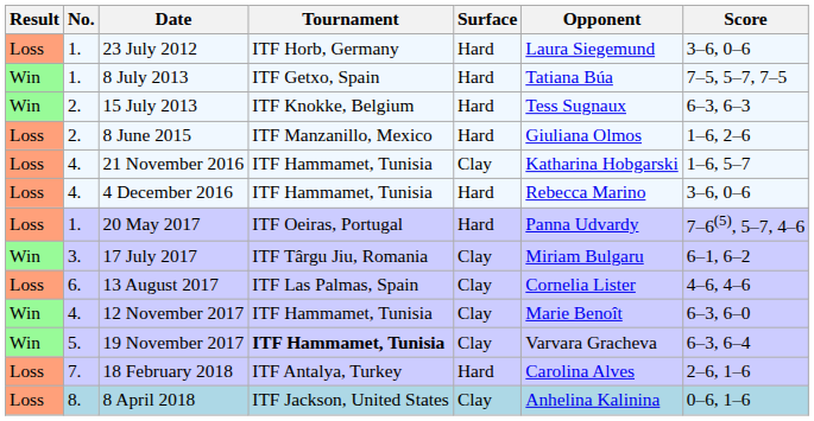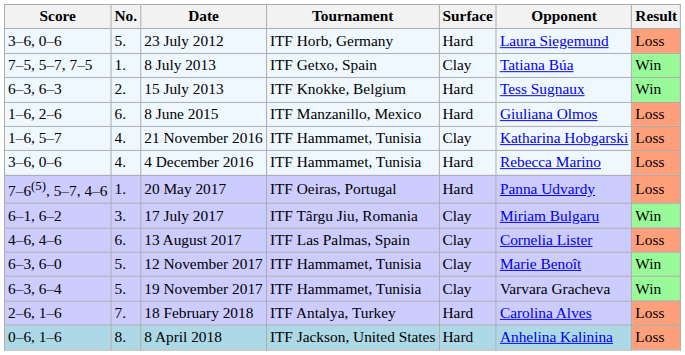 <table class="sortable wikitable">
 <tr>
-<th>Result</th>
+<th class="unsortable">Score</th>
 <th>No.</th>
 <th>Date</th>
 <th>Tournament</th>
 <th>Surface</th>
 <th>Opponent</th>
-<th class="unsortable">Score</th>
+<th>Result</th>
 </tr>
 <tr style="background:#f0f8ff;">
-<td style="background:#ffa07a;">Loss</td>
-<td>1.</td>
+<td>3–6, 0–6</td>
+<td>5.</td>
 <td>23 July 2012</td>
 <td>ITF Horb, Germany</td>
 <td>Hard</td>
 <td> <a href='#'>Laura Siegemund</a></td>
-<td>3–6, 0–6</td>
+<td style="background:#ffa07a;">Loss</td>
 </tr>
 <tr style="background:#f0f8ff;">
-<td style="background:#98fb98;">Win</td>
+<td>7–5, 5–7, 7–5</td>
 <td>1.</td>
 <td>8 July 2013</td>
 <td>ITF Getxo, Spain</td>
-<td>Hard</td>
+<td>Clay</td>
 <td> <a href='#'>Tatiana Búa</a></td>
-<td>7–5, 5–7, 7–5</td>
+<td style="background:#98fb98;">Win</td>
 </tr>
 <tr style="background:#f0f8ff;">
-<td style="background:#98fb98;">Win</td>
+<td>6–3, 6–3</td>
 <td>2.</td>
 <td>15 July 2013</td>
 <td>ITF Knokke, Belgium</td>
 <td>Hard</td>
 <td> <a href='#'>Tess Sugnaux</a></td>
-<td>6–3, 6–3</td>
+<td style="background:#98fb98;">Win</td>
 </tr>
 <tr style="background:#f0f8ff;">
-<td style="background:#ffa07a;">Loss</td>
-<td>2.</td>
+<td>1–6, 2–6</td>
+<td>6.</td>
 <td>8 June 2015</td>
 <td>ITF Manzanillo, Mexico</td>
 <td>Hard</td>
 <td> <a href='#'>Giuliana Olmos</a></td>
-<td>1–6, 2–6</td>
+<td style="background:#ffa07a;">Loss</td>
 </tr>
 <tr style="background:#f0f8ff;">
-<td style="background:#ffa07a;">Loss</td>
+<td>1–6, 5–7</td>
 <td>4.</td>
 <td>21 November 2016</td>
 <td>ITF Hammamet, Tunisia</td>
 <td>Clay</td>
 <td> <a href='#'>Katharina Hobgarski</a></td>
-<td>1–6, 5–7</td>
+<td style="background:#ffa07a;">Loss</td>
 </tr>
 <tr style="background:#f0f8ff;">
-<td style="background:#ffa07a;">Loss</td>
+<td>3–6, 0–6</td>
 <td>4.</td>
 <td>4 December 2016</td>
 <td>ITF Hammamet, Tunisia</td>
 <td>Hard</td>
 <td> <a href='#'>Rebecca Marino</a></td>
-<td>3–6, 0–6</td>
+<td style="background:#ffa07a;">Loss</td>
 </tr>
 <tr style="background:#ccccff;">
-<td style="background:#ffa07a;">Loss</td>
+<td>7–6<sup>(5)</sup>, 5–7, 4–6</td>
 <td>1.</td>
 <td>20 May 2017</td>
 <td>ITF Oeiras, Portugal</td>
 <td>Hard</td>
 <td> <a href='#'>Panna Udvardy</a></td>
-<td>7–6<sup>(5)</sup>, 5–7, 4–6</td>
+<td style="background:#ffa07a;">Loss</td>
 </tr>
 <tr style="background:#ccccff;">
-<td style="background:#98fb98;">Win</td>
+<td>6–1, 6–2</td>
 <td>3.</td>
 <td>17 July 2017</td>
 <td>ITF Târgu Jiu, Romania</td>
 <td>Clay</td>
 <td> <a href='#'>Miriam Bulgaru</a></td>
-<td>6–1, 6–2</td>
+<td style="background:#98fb98;">Win</td>
 </tr>
 <tr style="background:#ccccff;">
-<td style="background:#ffa07a;">Loss</td>
+<td>4–6, 4–6</td>
 <td>6.</td>
 <td>13 August 2017</td>
 <td>ITF Las Palmas, Spain</td>
 <td>Clay</td>
 <td> <a href='#'>Cornelia Lister</a></td>
-<td>4–6, 4–6</td>
+<td style="background:#ffa07a;">Loss</td>
 </tr>
 <tr style="background:#ccccff;">
-<td style="background:#98fb98;">Win</td>
-<td>4.</td>
+<td>6–3, 6–0</td>
+<td>5.</td>
 <td>12 November 2017</td>
 <td>ITF Hammamet, Tunisia</td>
 <td>Clay</td>
 <td> <a href='#'>Marie Benoît</a></td>
-<td>6–3, 6–0</td>
+<td style="background:#98fb98;">Win</td>
 </tr>
 <tr style="background:#ccccff;">
-<td style="background:#98fb98;">Win</td>
+<td>6–3, 6–4</td>
 <td>5.</td>
 <td>19 November 2017</td>
-<td><strong>ITF Hammamet, Tunisia</strong></td>
+<td>ITF Hammamet, Tunisia</td>
 <td>Clay</td>
 <td> Varvara Gracheva</td>
-<td>6–3, 6–4</td>
+<td style="background:#98fb98;">Win</td>
 </tr>
 <tr style="background:#ccccff;">
-<td style="background:#ffa07a;">Loss</td>
+<td>2–6, 1–6</td>
 <td>7.</td>
 <td>18 February 2018</td>
 <td>ITF Antalya, Turkey</td>
 <td>Hard</td>
 <td> <a href='#'>Carolina Alves</a></td>
-<td>2–6, 1–6</td>
+<td style="background:#ffa07a;">Loss</td>
 </tr>
 <tr style="background:lightblue;">
-<td style="background:#ffa07a;">Loss</td>
+<td>0–6, 1–6</td>
 <td>8.</td>
 <td>8 April 2018</td>
 <td>ITF Jackson, United States</td>
-<td>Clay</td>
+<td>Hard</td>
 <td> <a href='#'>Anhelina Kalinina</a></td>
-<td>0–6, 1–6</td>
+<td style="background:#ffa07a;">Loss</td>
 </tr>
 </table>
